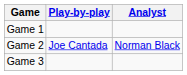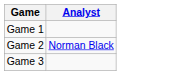 <table class=wikitable>
 <tr>
 <th>Game</th>
-<th><a href='#'>Play-by-play</a></th>
 <th><a href='#'>Analyst</a></th>
 </tr>
 <tr>
 <td>Game 1</td>
 <td></td>
-<td></td>
 </tr>
 <tr>
 <td>Game 2</td>
-<td><a href='#'>Joe Cantada</a></td>
 <td><a href='#'>Norman Black</a></td>
 </tr>
 <tr>
 <td>Game 3</td>
 <td></td>
-<td></td>
 </tr>
 </table>
